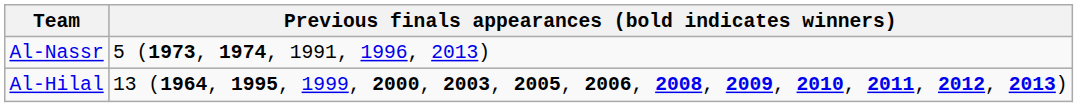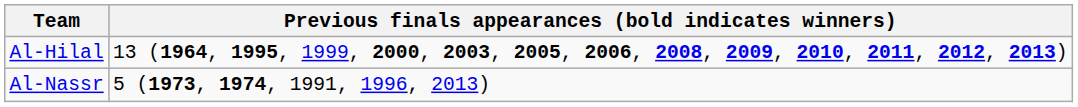 <table class="wikitable">
 <tr>
 <th>Team</th>
 <th>Previous finals appearances (bold indicates winners)</th>
 </tr>
 <tr>
+<td><a href='#'>Al-Hilal</a></td>
+<td>13 (<strong>1964</strong>, <strong>1995</strong>, <a href='#'>1999</a>, <strong>2000</strong>, <strong>2003</strong>, <strong>2005</strong>, <strong>2006</strong>, <strong><a href='#'>2008</a></strong>, <strong><a href='#'>2009</a></strong>, <strong><a href='#'>2010</a></strong>, <strong><a href='#'>2011</a></strong>, <strong><a href='#'>2012</a></strong>, <strong><a href='#'>2013</a></strong>)</td>
+</tr>
+<tr>
 <td><a href='#'>Al-Nassr</a></td>
 <td>5 (<strong>1973</strong>, <strong>1974</strong>, 1991, <a href='#'>1996</a>, <a href='#'>2013</a>)</td>
 </tr>
-<tr>
-<td><a href='#'>Al-Hilal</a></td>
-<td>13 (<strong>1964</strong>, <strong>1995</strong>, <a href='#'>1999</a>, <strong>2000</strong>, <strong>2003</strong>, <strong>2005</strong>, <strong>2006</strong>, <strong><a href='#'>2008</a></strong>, <strong><a href='#'>2009</a></strong>, <strong><a href='#'>2010</a></strong>, <strong><a href='#'>2011</a></strong>, <strong><a href='#'>2012</a></strong>, <strong><a href='#'>2013</a></strong>)</td>
-</tr>
 </table>
